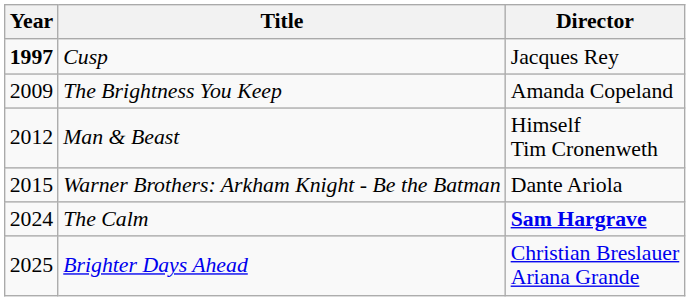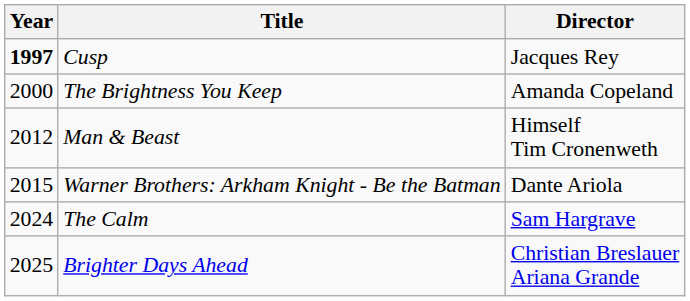 <table class="wikitable">
 <tr>
 <th>Year</th>
 <th>Title</th>
 <th>Director</th>
 </tr>
 <tr>
 <td><strong>1997</strong></td>
 <td><em>Cusp</em></td>
 <td>Jacques Rey</td>
 </tr>
 <tr>
-<td>2009</td>
+<td>2000</td>
 <td><em>The Brightness You Keep</em></td>
 <td>Amanda Copeland</td>
 </tr>
 <tr>
 <td>2012</td>
 <td><em>Man & Beast</em></td>
 <td>Himself<br>Tim Cronenweth</td>
 </tr>
 <tr>
 <td>2015</td>
 <td><em>Warner Brothers: Arkham Knight - Be the Batman</em></td>
 <td>Dante Ariola</td>
 </tr>
 <tr>
 <td>2024</td>
 <td><em>The Calm</em></td>
-<td><strong><a href='#'>Sam Hargrave</a></strong></td>
+<td><a href='#'>Sam Hargrave</a></td>
 </tr>
 <tr>
 <td>2025</td>
 <td><em><a href='#'>Brighter Days Ahead</a></em></td>
 <td><a href='#'>Christian Breslauer</a><br><a href='#'>Ariana Grande</a></td>
 </tr>
 </table>
